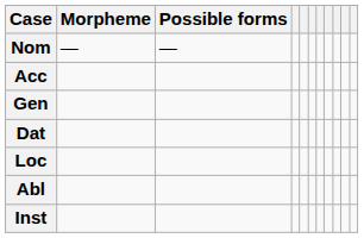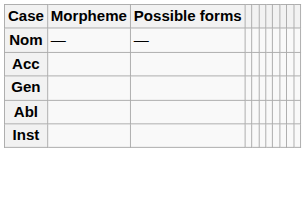 <table class="wikitable">
 <tr>
 <th>Case</th>
 <th>Morpheme</th>
 <th>Possible forms</th>
 <th> </th>
 <th> </th>
 <th> </th>
 <th> </th>
 <th> </th>
 <th> </th>
 <th> </th>
 <th> </th>
 </tr>
 <tr>
 <th>Nom</th>
 <td>—</td>
 <td>—</td>
 <td></td>
 <td></td>
 <td></td>
 <td></td>
 <td></td>
 <td></td>
 <td></td>
 <td></td>
 </tr>
 <tr>
 <th>Acc</th>
 <td></td>
 <td></td>
 <td></td>
 <td></td>
 <td></td>
 <td></td>
 <td></td>
 <td></td>
 <td></td>
 <td></td>
 </tr>
 <tr>
 <th>Gen</th>
 <td></td>
 <td></td>
 <td></td>
 <td></td>
 <td></td>
 <td></td>
 <td></td>
 <td></td>
 <td></td>
 <td></td>
 </tr>
 <tr>
-<th>Dat</th>
-<td></td>
-<td></td>
-<td></td>
-<td></td>
-<td></td>
-<td></td>
-<td></td>
-<td></td>
-<td></td>
-<td></td>
-</tr>
-<tr>
-<th>Loc</th>
-<td></td>
-<td></td>
-<td></td>
-<td></td>
-<td></td>
-<td></td>
-<td></td>
-<td></td>
-<td></td>
-<td></td>
-</tr>
-<tr>
 <th>Abl</th>
 <td></td>
 <td></td>
 <td></td>
 <td></td>
 <td></td>
 <td></td>
 <td></td>
 <td></td>
 <td></td>
 <td></td>
 </tr>
 <tr>
 <th>Inst</th>
 <td></td>
 <td></td>
 <td></td>
 <td></td>
 <td></td>
 <td></td>
 <td></td>
 <td></td>
 <td></td>
 <td></td>
 </tr>
 </table>
